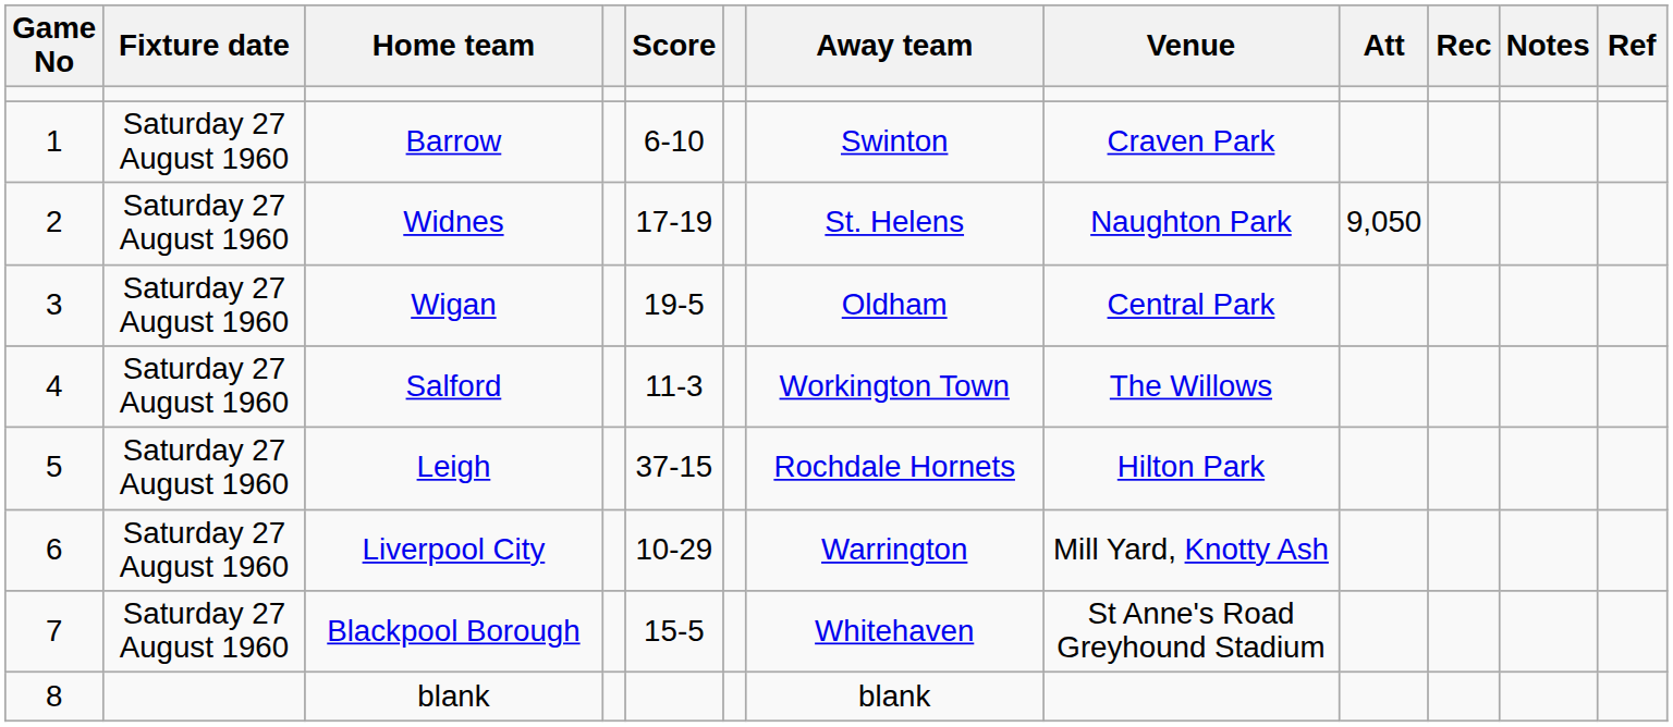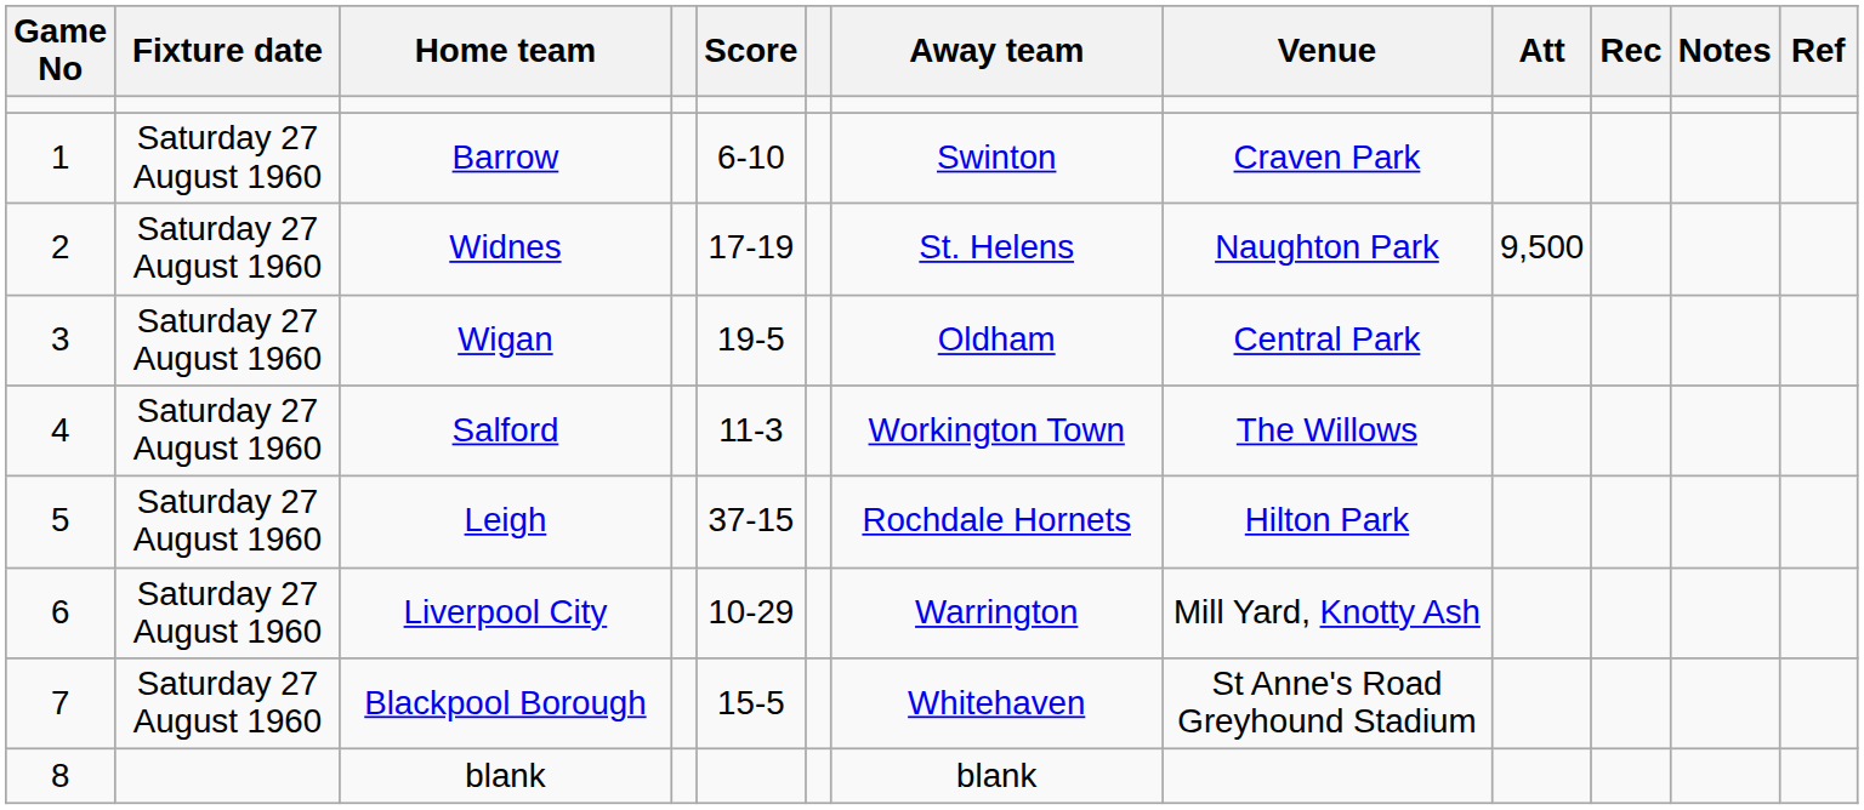 <table class="wikitable" style="text-align:center;">
 <tr>
 <th width=20 abbr="No">Game No</th>
 <th width=100 abbr="Date">Fixture date</th>
 <th width=150 abbr="Home team">Home team</th>
 <th width=5 abbr="space"></th>
 <th width=20 abbr="Score">Score</th>
 <th width=5 abbr="space"></th>
 <th width=150 abbr="Away team">Away team</th>
 <th width=150 abbr="Venue">Venue</th>
 <th width=30 abbr="Att">Att</th>
 <th width=30 abbr="Rec">Rec</th>
 <th width=20 abbr="Notes">Notes</th>
 <th width=30 abbr="Ref">Ref</th>
 </tr>
 <tr>
 <td></td>
 <td></td>
 <td></td>
 <td></td>
 <td></td>
 <td></td>
 <td></td>
 <td></td>
 <td></td>
 <td></td>
 <td></td>
 <td></td>
 </tr>
 <tr>
 <td>1</td>
 <td>Saturday 27 August 1960</td>
 <td><a href='#'>Barrow</a></td>
 <td></td>
 <td>6-10</td>
 <td></td>
 <td><a href='#'>Swinton</a></td>
 <td><a href='#'>Craven Park</a></td>
 <td></td>
 <td></td>
 <td></td>
 <td></td>
 </tr>
 <tr>
 <td>2</td>
 <td>Saturday 27 August 1960</td>
 <td><a href='#'>Widnes</a></td>
 <td></td>
 <td>17-19</td>
 <td></td>
 <td><a href='#'>St. Helens</a></td>
 <td><a href='#'>Naughton Park</a></td>
-<td>9,050</td>
+<td>9,500</td>
 <td></td>
 <td></td>
 <td></td>
 </tr>
 <tr>
 <td>3</td>
 <td>Saturday 27 August 1960</td>
 <td><a href='#'>Wigan</a></td>
 <td></td>
 <td>19-5</td>
 <td></td>
 <td><a href='#'>Oldham</a></td>
 <td><a href='#'>Central Park</a></td>
 <td></td>
 <td></td>
 <td></td>
 <td></td>
 </tr>
 <tr>
 <td>4</td>
 <td>Saturday 27 August 1960</td>
 <td><a href='#'>Salford</a></td>
 <td></td>
 <td>11-3</td>
 <td></td>
 <td><a href='#'>Workington Town</a></td>
 <td><a href='#'>The Willows</a></td>
 <td></td>
 <td></td>
 <td></td>
 <td></td>
 </tr>
 <tr>
 <td>5</td>
 <td>Saturday 27 August 1960</td>
 <td><a href='#'>Leigh</a></td>
 <td></td>
 <td>37-15</td>
 <td></td>
 <td><a href='#'>Rochdale Hornets</a></td>
 <td><a href='#'>Hilton Park</a></td>
 <td></td>
 <td></td>
 <td></td>
 <td></td>
 </tr>
 <tr>
 <td>6</td>
 <td>Saturday 27 August 1960</td>
 <td><a href='#'>Liverpool City</a></td>
 <td></td>
 <td>10-29</td>
 <td></td>
 <td><a href='#'>Warrington</a></td>
 <td>Mill Yard, <a href='#'>Knotty Ash</a></td>
 <td></td>
 <td></td>
 <td></td>
 <td></td>
 </tr>
 <tr>
 <td>7</td>
 <td>Saturday 27 August 1960</td>
 <td><a href='#'>Blackpool Borough</a></td>
 <td></td>
 <td>15-5</td>
 <td></td>
 <td><a href='#'>Whitehaven</a></td>
 <td>St Anne's Road Greyhound Stadium</td>
 <td></td>
 <td></td>
 <td></td>
 <td></td>
 </tr>
 <tr>
 <td>8</td>
 <td></td>
 <td>blank</td>
 <td></td>
 <td></td>
 <td></td>
 <td>blank</td>
 <td></td>
 <td></td>
 <td></td>
 <td></td>
 <td></td>
 </tr>
 </table>
